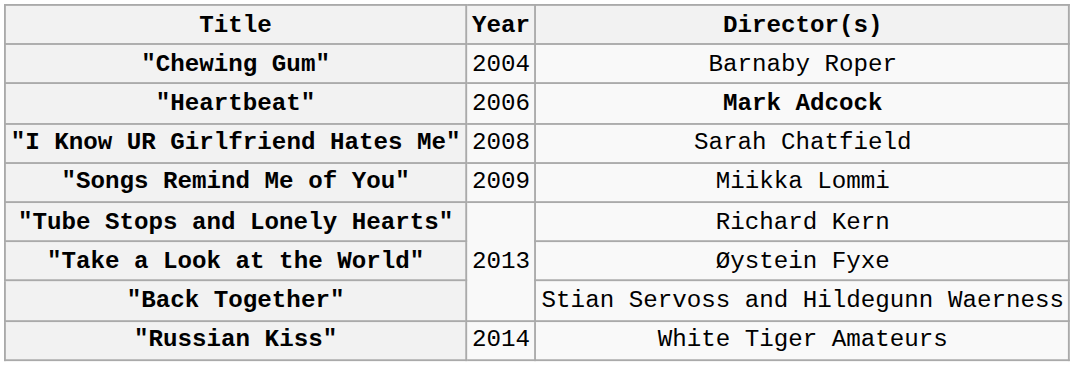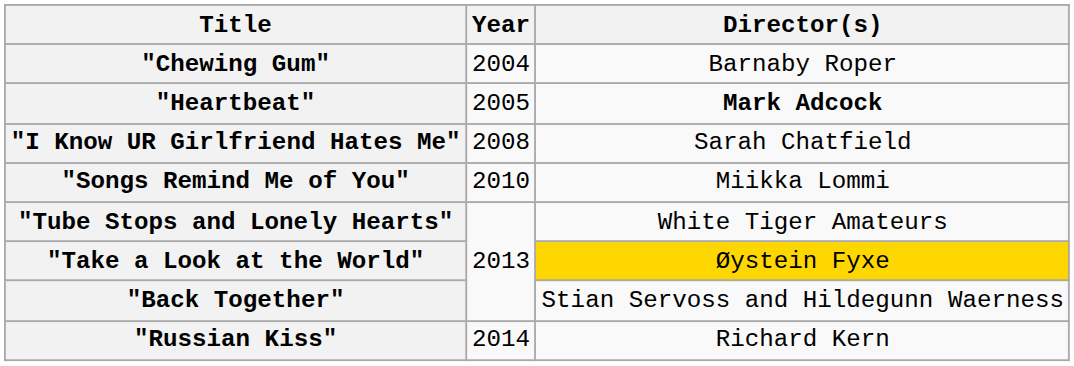 <table class="wikitable plainrowheaders" style="text-align:center;">
 <tr>
 <th scope="col">Title</th>
 <th scope="col">Year</th>
 <th scope="col">Director(s)</th>
 </tr>
 <tr>
 <th scope="row">"Chewing Gum"</th>
 <td>2004</td>
 <td>Barnaby Roper</td>
 </tr>
 <tr>
 <th scope="row">"Heartbeat"</th>
-<td>2006</td>
+<td>2005</td>
 <td><strong>Mark Adcock</strong></td>
 </tr>
 <tr>
 <th scope="row">"I Know UR Girlfriend Hates Me"</th>
 <td>2008</td>
 <td>Sarah Chatfield</td>
 </tr>
 <tr>
 <th scope="row">"Songs Remind Me of You"</th>
-<td>2009</td>
+<td>2010</td>
 <td>Miikka Lommi</td>
 </tr>
 <tr>
 <th scope="row">"Tube Stops and Lonely Hearts"</th>
 <td rowspan="3">2013</td>
-<td>Richard Kern</td>
+<td>White Tiger Amateurs</td>
 </tr>
 <tr>
 <th scope="row">"Take a Look at the World"<br></th>
-<td>Øystein Fyxe</td>
+<td style="background: gold;">Øystein Fyxe</td>
 </tr>
 <tr>
 <th scope="row">"Back Together"</th>
 <td>Stian Servoss and Hildegunn Waerness</td>
 </tr>
 <tr>
 <th scope="row">"Russian Kiss"<br></th>
 <td>2014</td>
-<td>White Tiger Amateurs</td>
+<td>Richard Kern</td>
 </tr>
 </table>
